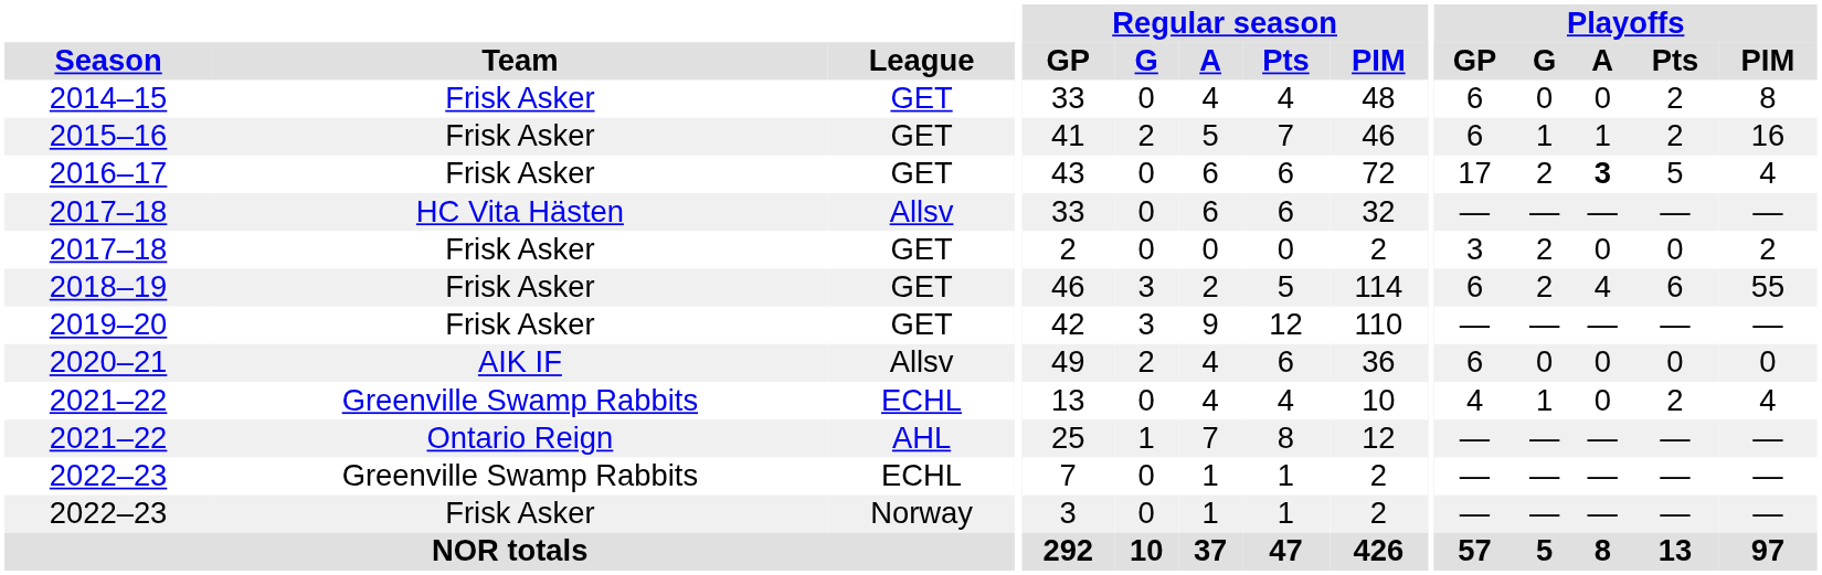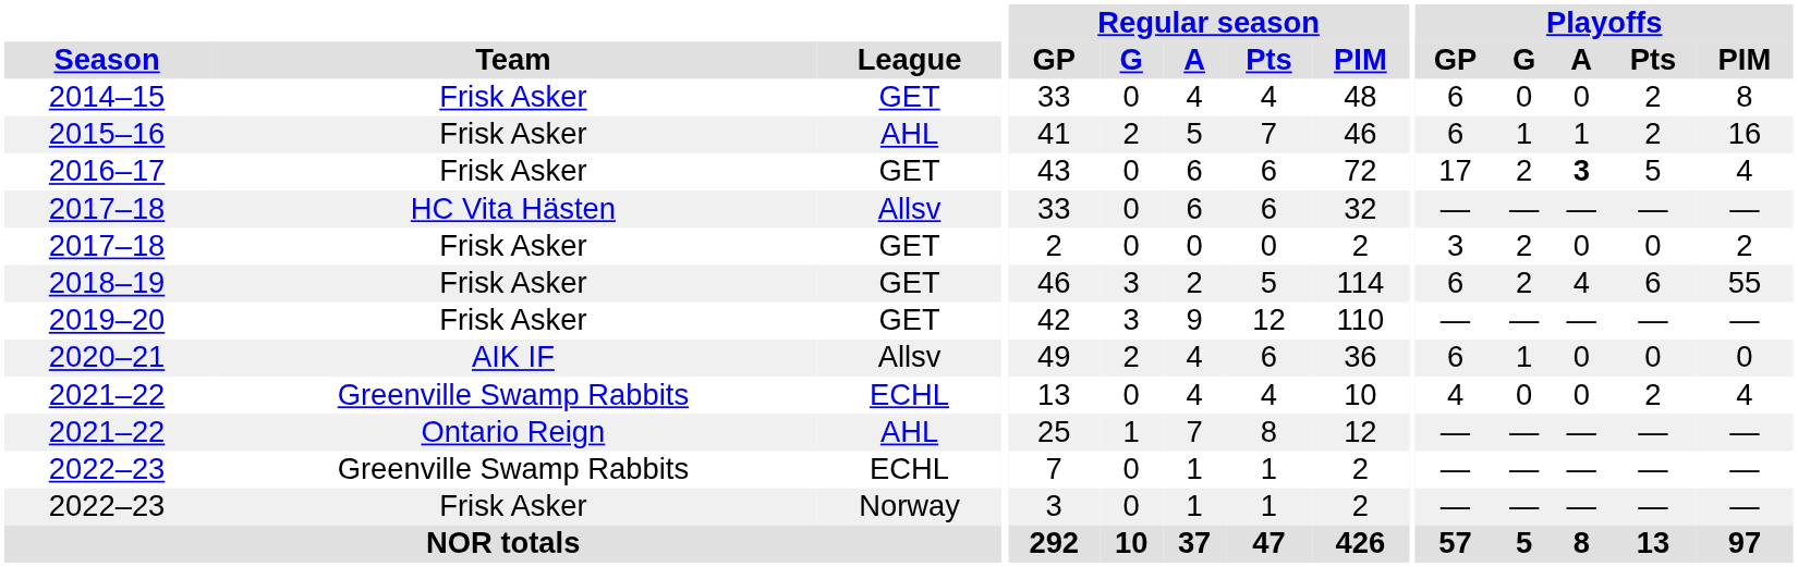 <table border="0" cellpadding="1" cellspacing="0" style="text-align:center; width:60em">
 <tr bgcolor="#e0e0e0">
 <th colspan="3"  bgcolor="#ffffff"></th>
 <th rowspan="99" bgcolor="#ffffff"></th>
 <th colspan="5"><a href='#'>Regular season</a></th>
 <th rowspan="99" bgcolor="#ffffff"></th>
 <th colspan="5"><a href='#'>Playoffs</a></th>
 </tr>
 <tr bgcolor="#e0e0e0">
 <th><a href='#'>Season</a></th>
 <th>Team</th>
 <th>League</th>
 <th>GP</th>
 <th><a href='#'>G</a></th>
 <th><a href='#'>A</a></th>
 <th><a href='#'>Pts</a></th>
 <th><a href='#'>PIM</a></th>
 <th>GP</th>
 <th>G</th>
 <th>A</th>
 <th>Pts</th>
 <th>PIM</th>
 </tr>
 <tr ALIGN="centre">
 <td><a href='#'>2014–15</a></td>
 <td><a href='#'>Frisk Asker</a></td>
 <td><a href='#'>GET</a></td>
 <td>33</td>
 <td>0</td>
 <td>4</td>
 <td>4</td>
 <td>48</td>
 <td>6</td>
 <td>0</td>
 <td>0</td>
 <td>2</td>
 <td>8</td>
 </tr>
 <tr ALIGN="centre" bgcolor="#f0f0f0">
 <td><a href='#'>2015–16</a></td>
 <td>Frisk Asker</td>
-<td>GET</td>
+<td><a href='#'>AHL</a></td>
 <td>41</td>
 <td>2</td>
 <td>5</td>
 <td>7</td>
 <td>46</td>
 <td>6</td>
 <td>1</td>
 <td>1</td>
 <td>2</td>
 <td>16</td>
 </tr>
 <tr ALIGN="centre">
 <td><a href='#'>2016–17</a></td>
 <td>Frisk Asker</td>
 <td>GET</td>
 <td>43</td>
 <td>0</td>
 <td>6</td>
 <td>6</td>
 <td>72</td>
 <td>17</td>
 <td>2</td>
 <td><strong>3</strong></td>
 <td>5</td>
 <td>4</td>
 </tr>
 <tr ALIGN="centre" bgcolor="#f0f0f0">
 <td><a href='#'>2017–18</a></td>
 <td><a href='#'>HC Vita Hästen</a></td>
 <td><a href='#'>Allsv</a></td>
 <td>33</td>
 <td>0</td>
 <td>6</td>
 <td>6</td>
 <td>32</td>
 <td>—</td>
 <td>—</td>
 <td>—</td>
 <td>—</td>
 <td>—</td>
 </tr>
 <tr ALIGN="centre">
 <td><a href='#'>2017–18</a></td>
 <td>Frisk Asker</td>
 <td>GET</td>
 <td>2</td>
 <td>0</td>
 <td>0</td>
 <td>0</td>
 <td>2</td>
 <td>3</td>
 <td>2</td>
 <td>0</td>
 <td>0</td>
 <td>2</td>
 </tr>
 <tr ALIGN="centre" bgcolor="#f0f0f0">
 <td><a href='#'>2018–19</a></td>
 <td>Frisk Asker</td>
 <td>GET</td>
 <td>46</td>
 <td>3</td>
 <td>2</td>
 <td>5</td>
 <td>114</td>
 <td>6</td>
 <td>2</td>
 <td>4</td>
 <td>6</td>
 <td>55</td>
 </tr>
 <tr ALIGN="centre">
 <td><a href='#'>2019–20</a></td>
 <td>Frisk Asker</td>
 <td>GET</td>
 <td>42</td>
 <td>3</td>
 <td>9</td>
 <td>12</td>
 <td>110</td>
 <td>—</td>
 <td>—</td>
 <td>—</td>
 <td>—</td>
 <td>—</td>
 </tr>
 <tr ALIGN="centre" bgcolor="#f0f0f0">
 <td><a href='#'>2020–21</a></td>
 <td><a href='#'>AIK IF</a></td>
 <td>Allsv</td>
 <td>49</td>
 <td>2</td>
 <td>4</td>
 <td>6</td>
 <td>36</td>
 <td>6</td>
-<td>0</td>
+<td>1</td>
 <td>0</td>
 <td>0</td>
 <td>0</td>
 </tr>
 <tr ALIGN="centre">
 <td><a href='#'>2021–22</a></td>
 <td><a href='#'>Greenville Swamp Rabbits</a></td>
 <td><a href='#'>ECHL</a></td>
 <td>13</td>
 <td>0</td>
 <td>4</td>
 <td>4</td>
 <td>10</td>
 <td>4</td>
-<td>1</td>
+<td>0</td>
 <td>0</td>
 <td>2</td>
 <td>4</td>
 </tr>
 <tr ALIGN="centre" bgcolor="#f0f0f0">
 <td><a href='#'>2021–22</a></td>
 <td><a href='#'>Ontario Reign</a></td>
 <td><a href='#'>AHL</a></td>
 <td>25</td>
 <td>1</td>
 <td>7</td>
 <td>8</td>
 <td>12</td>
 <td>—</td>
 <td>—</td>
 <td>—</td>
 <td>—</td>
 <td>—</td>
 </tr>
 <tr ALIGN="centre">
 <td><a href='#'>2022–23</a></td>
 <td>Greenville Swamp Rabbits</td>
 <td>ECHL</td>
 <td>7</td>
 <td>0</td>
 <td>1</td>
 <td>1</td>
 <td>2</td>
 <td>—</td>
 <td>—</td>
 <td>—</td>
 <td>—</td>
 <td>—</td>
 </tr>
 <tr ALIGN="centre" bgcolor="#f0f0f0">
 <td>2022–23</td>
 <td>Frisk Asker</td>
 <td>Norway</td>
 <td>3</td>
 <td>0</td>
 <td>1</td>
 <td>1</td>
 <td>2</td>
 <td>—</td>
 <td>—</td>
 <td>—</td>
 <td>—</td>
 <td>—</td>
 </tr>
 <tr bgcolor="#e0e0e0">
 <th colspan="3">NOR totals</th>
 <th>292</th>
 <th>10</th>
 <th>37</th>
 <th>47</th>
 <th>426</th>
 <th>57</th>
 <th>5</th>
 <th>8</th>
 <th>13</th>
 <th>97</th>
 </tr>
 </table>
